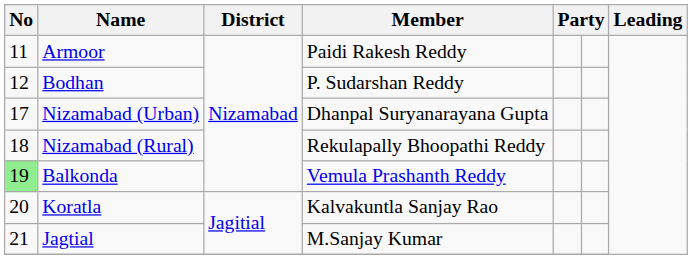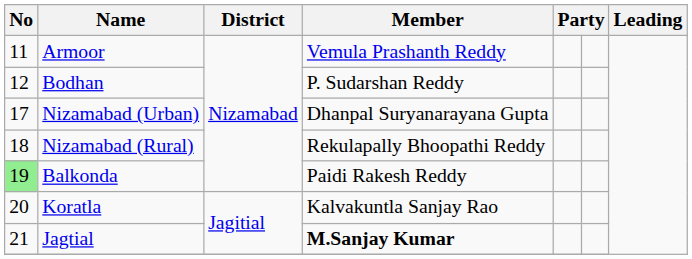 <table class="wikitable">
 <tr>
 <th>No</th>
 <th>Name</th>
 <th>District</th>
 <th>Member</th>
 <th colspan=2>Party</th>
 <th colspan=2>Leading<br></th>
 </tr>
 <tr>
 <td>11</td>
 <td><a href='#'>Armoor</a></td>
 <td rowspan="5"><a href='#'>Nizamabad</a></td>
-<td>Paidi Rakesh Reddy</td>
+<td><a href='#'>Vemula Prashanth Reddy</a></td>
 <td></td>
 <td></td>
 </tr>
 <tr>
 <td>12</td>
 <td><a href='#'>Bodhan</a></td>
 <td>P. Sudarshan Reddy</td>
 <td></td>
 <td></td>
 </tr>
 <tr>
 <td>17</td>
 <td><a href='#'>Nizamabad (Urban)</a></td>
 <td>Dhanpal Suryanarayana Gupta</td>
 <td></td>
 <td></td>
 </tr>
 <tr>
 <td>18</td>
 <td><a href='#'>Nizamabad (Rural)</a></td>
 <td>Rekulapally Bhoopathi Reddy</td>
 <td></td>
 <td></td>
 </tr>
 <tr>
 <td style="background: lightgreen;">19</td>
 <td><a href='#'>Balkonda</a></td>
-<td><a href='#'>Vemula Prashanth Reddy</a></td>
+<td>Paidi Rakesh Reddy</td>
 <td></td>
 <td></td>
 </tr>
 <tr>
 <td>20</td>
 <td><a href='#'>Koratla</a></td>
 <td rowspan="2"><a href='#'>Jagitial</a></td>
 <td>Kalvakuntla Sanjay Rao</td>
 <td></td>
 <td></td>
 </tr>
 <tr>
 <td>21</td>
 <td><a href='#'>Jagtial</a></td>
-<td>M.Sanjay Kumar</td>
+<td><strong>M.Sanjay Kumar</strong></td>
 <td></td>
 <td></td>
 </tr>
 <tr>
 </tr>
 </table>
